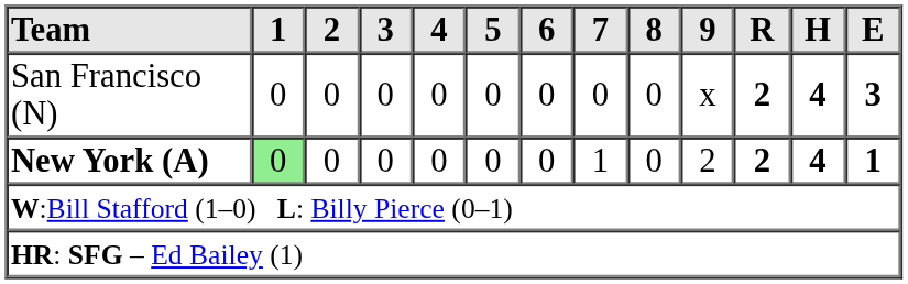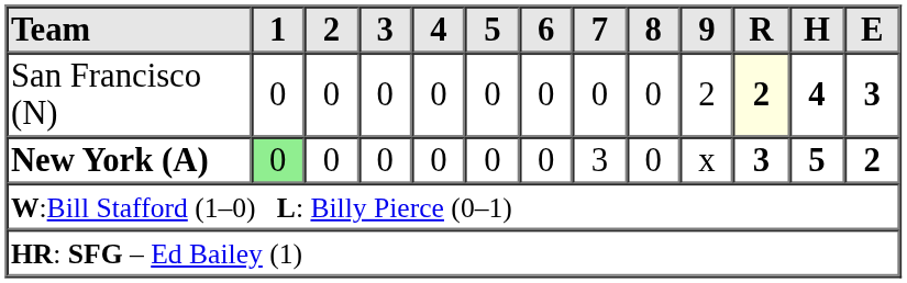 <table border=1 cellspacing=0 width=425 style="margin-left:3em;">
 <tr style="text-align:center; background-color:#e6e6e6;">
 <th align=left width=125>Team</th>
 <th width=25>1</th>
 <th width=25>2</th>
 <th width=25>3</th>
 <th width=25>4</th>
 <th width=25>5</th>
 <th width=25>6</th>
 <th width=25>7</th>
 <th width=25>8</th>
 <th width=25>9</th>
 <th width=25>R</th>
 <th width=25>H</th>
 <th width=25>E</th>
 </tr>
 <tr style="text-align:center;">
 <td align=left>San Francisco (N)</td>
 <td>0</td>
 <td>0</td>
 <td>0</td>
 <td>0</td>
 <td>0</td>
 <td>0</td>
 <td>0</td>
 <td>0</td>
-<td>x</td>
-<td><strong>2</strong></td>
+<td>2</td>
+<td style="background: lightyellow;"><strong>2</strong></td>
 <td><strong>4</strong></td>
 <td><strong>3</strong></td>
 </tr>
 <tr style="text-align:center;">
 <td align=left><strong>New York (A)</strong></td>
 <td style="background: lightgreen;">0</td>
 <td>0</td>
 <td>0</td>
 <td>0</td>
 <td>0</td>
 <td>0</td>
-<td>1</td>
+<td>3</td>
 <td>0</td>
-<td>2</td>
+<td>x</td>
+<td><strong>3</strong></td>
+<td><strong>5</strong></td>
 <td><strong>2</strong></td>
-<td><strong>4</strong></td>
-<td><strong>1</strong></td>
 </tr>
 <tr style="text-align:left;">
 <td colspan=13><small><strong>W</strong>:<a href='#'>Bill Stafford</a> (1–0)   <strong>L</strong>: <a href='#'>Billy Pierce</a> (0–1)</small></td>
 </tr>
 <tr style="text-align:left;">
 <td colspan=13><small><strong>HR</strong>: <strong>SFG</strong> – <a href='#'>Ed Bailey</a> (1) </small></td>
 </tr>
 </table>
